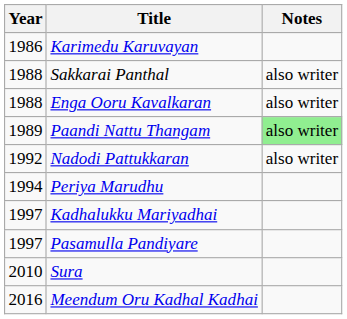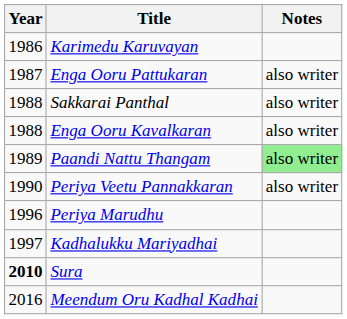 <table class="wikitable" style="font-size: 95%;">
 <tr>
 <th>Year</th>
 <th>Title</th>
 <th>Notes</th>
 </tr>
 <tr>
 <td>1986</td>
 <td><em><a href='#'>Karimedu Karuvayan</a></em></td>
 <td></td>
+</tr>
+<tr>
+<td>1987</td>
+<td><em><a href='#'>Enga Ooru Pattukaran</a></em></td>
+<td>also writer</td>
 </tr>
 <tr>
 <td>1988</td>
 <td><em>Sakkarai Panthal</em></td>
 <td>also writer</td>
 </tr>
 <tr>
 <td>1988</td>
 <td><em><a href='#'>Enga Ooru Kavalkaran</a></em></td>
 <td>also writer</td>
 </tr>
 <tr>
 <td>1989</td>
 <td><em><a href='#'>Paandi Nattu Thangam</a></em></td>
 <td style="background: lightgreen;">also writer</td>
 </tr>
 <tr>
-<td>1992</td>
-<td><em><a href='#'>Nadodi Pattukkaran</a></em></td>
+<td>1990</td>
+<td><em><a href='#'>Periya Veetu Pannakkaran</a></em></td>
 <td>also writer</td>
 </tr>
 <tr>
-<td>1994</td>
+<td>1996</td>
 <td><em><a href='#'>Periya Marudhu</a></em></td>
 <td></td>
 </tr>
 <tr>
 <td>1997</td>
 <td><em><a href='#'>Kadhalukku Mariyadhai</a></em></td>
 <td></td>
 </tr>
 <tr>
-<td>1997</td>
-<td><em><a href='#'>Pasamulla Pandiyare</a></em></td>
-<td></td>
-</tr>
-<tr>
-<td>2010</td>
+<td><strong>2010</strong></td>
 <td><em><a href='#'>Sura</a></em></td>
 <td></td>
 </tr>
 <tr>
 <td>2016</td>
 <td><em><a href='#'>Meendum Oru Kadhal Kadhai</a></em></td>
 <td></td>
 </tr>
 </table>
